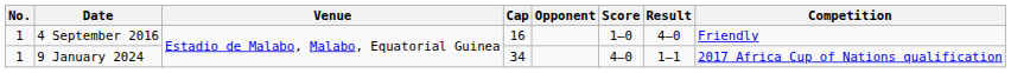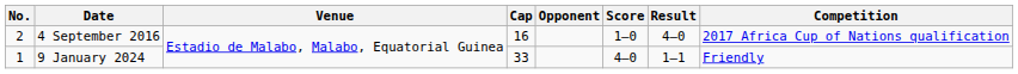 <table class="wikitable sortable">
 <tr>
 <th scope="col">No.</th>
 <th scope="col" data-sort-type="date">Date</th>
 <th scope="col">Venue</th>
 <th scope="col">Cap</th>
 <th scope="col">Opponent</th>
 <th scope="col">Score</th>
 <th scope="col">Result</th>
 <th scope="col">Competition</th>
 </tr>
 <tr>
-<td align="center">1</td>
+<td align="center">2</td>
 <td>4 September 2016</td>
 <td rowspan="2"><a href='#'>Estadio de Malabo</a>, <a href='#'>Malabo</a>, Equatorial Guinea</td>
 <td align="center">16</td>
 <td></td>
 <td align="center">1–0</td>
 <td align="center">4–0</td>
-<td><a href='#'>Friendly</a></td>
+<td><a href='#'>2017 Africa Cup of Nations qualification</a></td>
 </tr>
 <tr>
 <td align="center">1</td>
 <td>9 January 2024</td>
-<td align="center">34</td>
+<td align="center">33</td>
 <td></td>
 <td align="center">4–0</td>
 <td align="center">1–1</td>
-<td><a href='#'>2017 Africa Cup of Nations qualification</a></td>
+<td><a href='#'>Friendly</a></td>
 </tr>
 </table>
